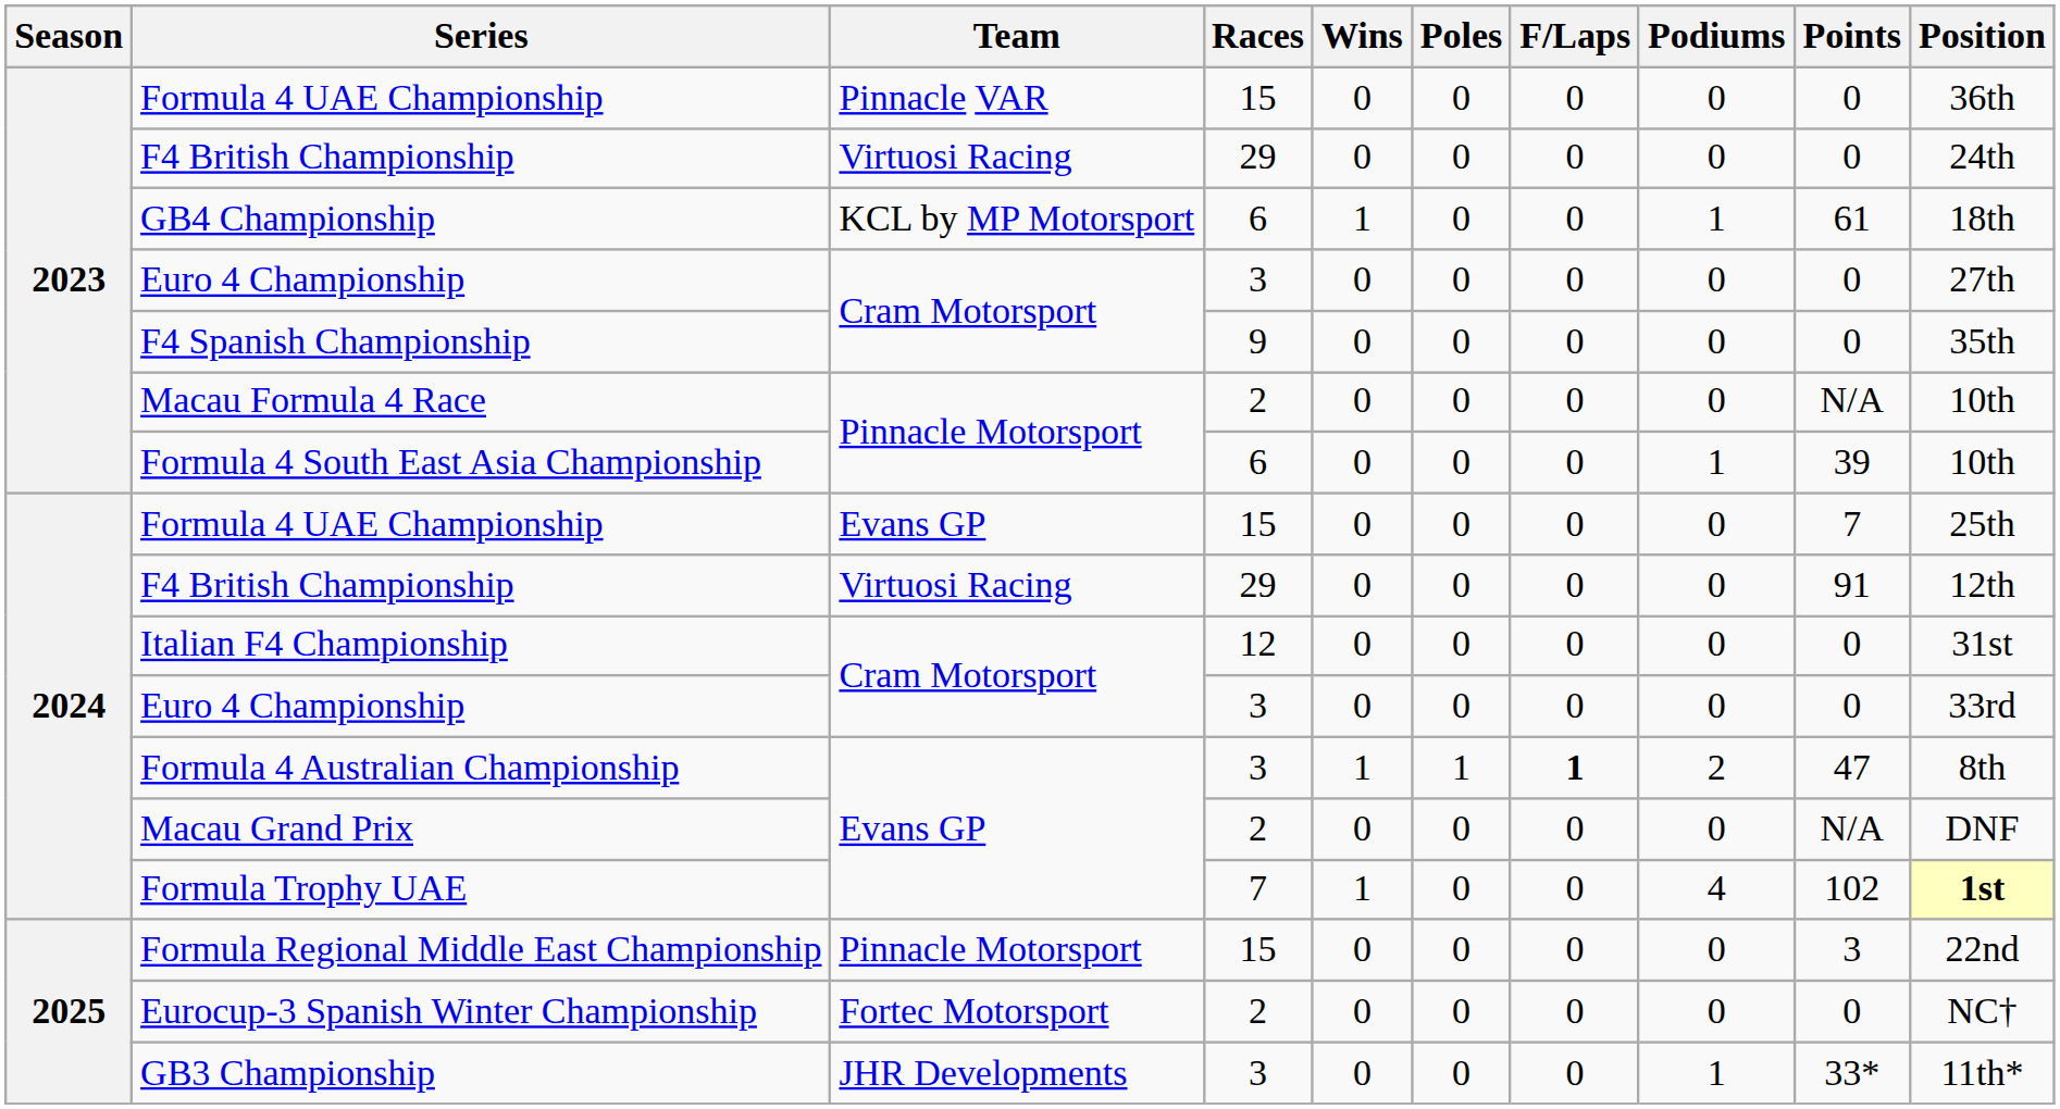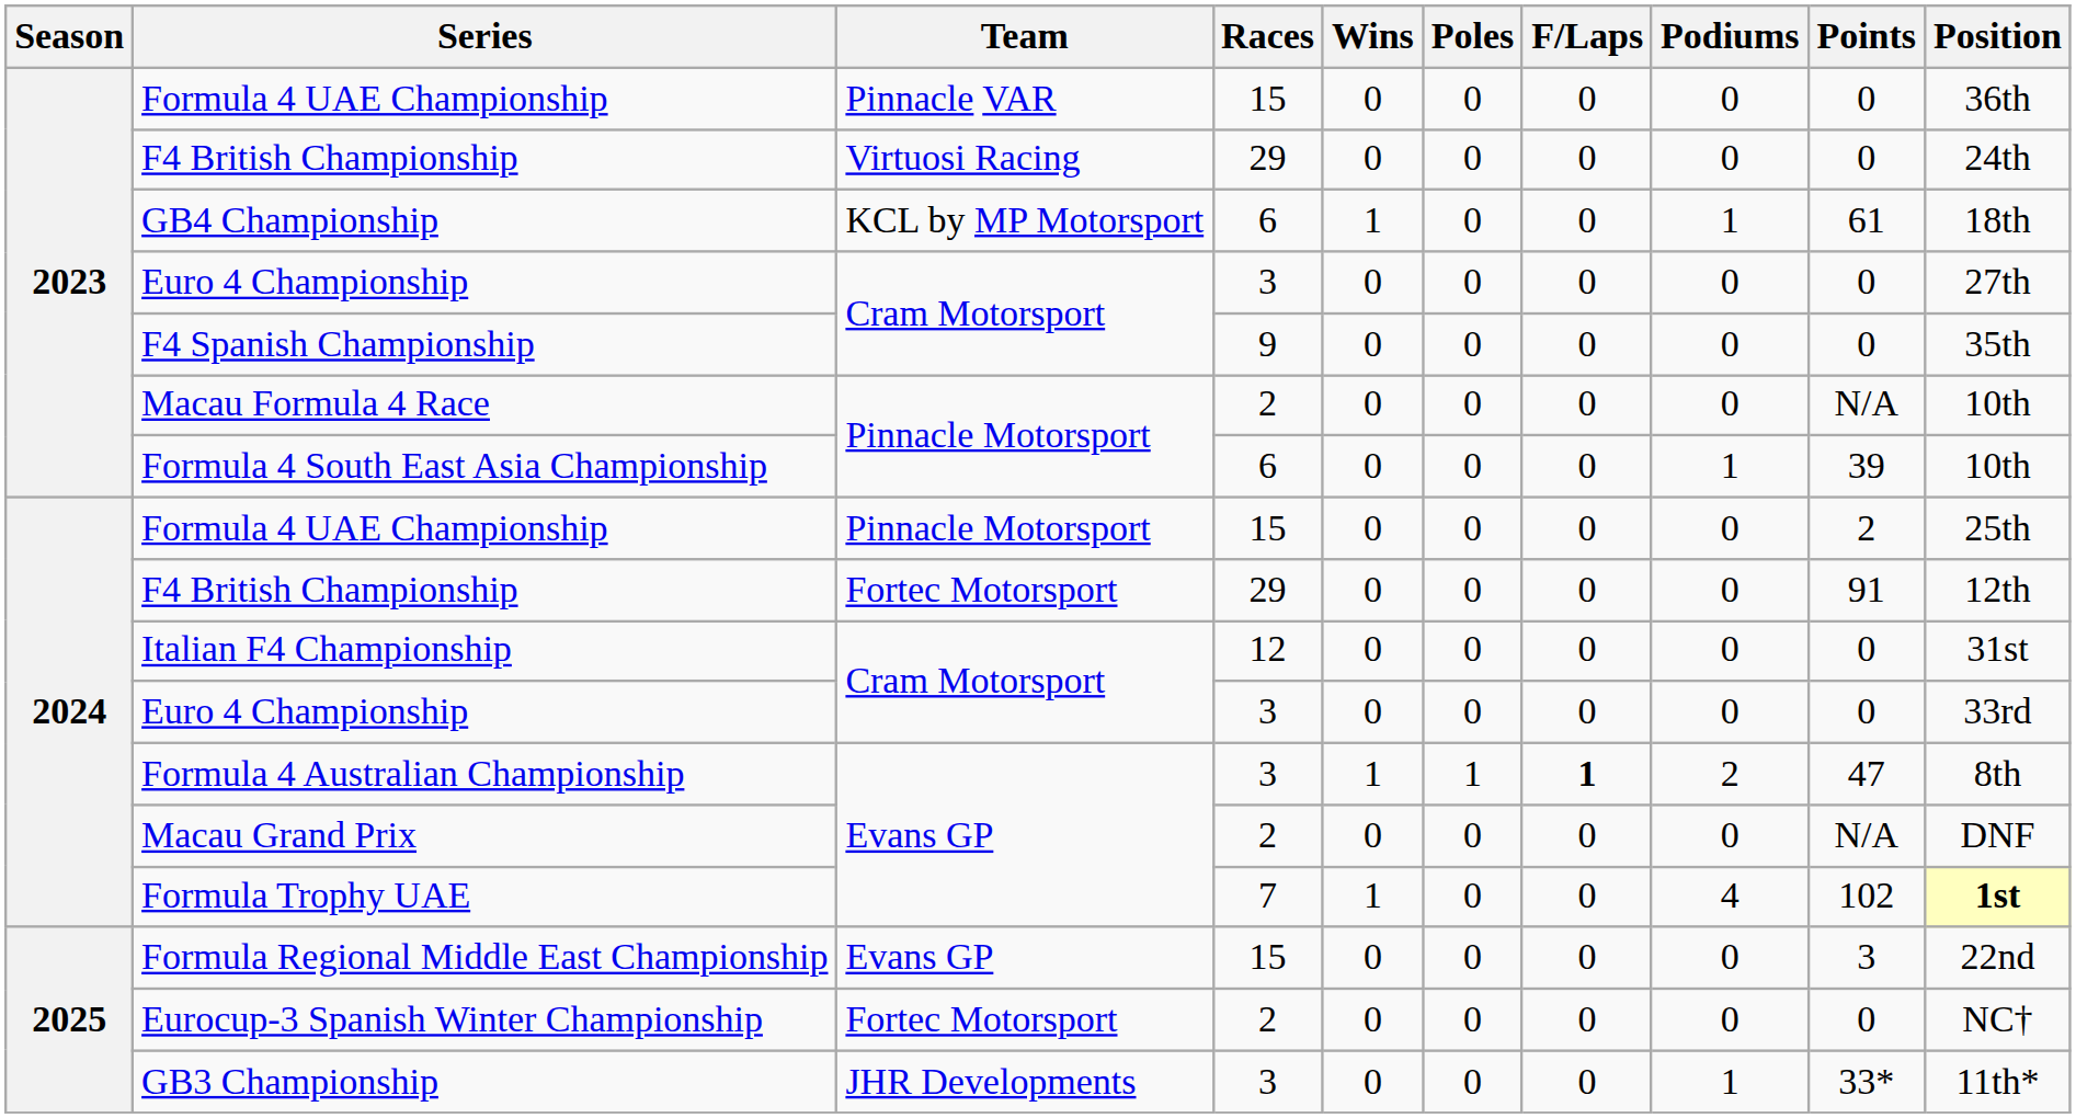 <table class="wikitable" style="font-size: 90%; text-align:center">
 <tr>
 <th>Season</th>
 <th>Series</th>
 <th>Team</th>
 <th>Races</th>
 <th>Wins</th>
 <th>Poles</th>
 <th>F/Laps</th>
 <th>Podiums</th>
 <th>Points</th>
 <th>Position</th>
 </tr>
 <tr>
 <th rowspan="7">2023</th>
 <td align="left"><a href='#'>Formula 4 UAE Championship</a></td>
 <td align="left"><a href='#'>Pinnacle</a> <a href='#'>VAR</a></td>
 <td>15</td>
 <td>0</td>
 <td>0</td>
 <td>0</td>
 <td>0</td>
 <td>0</td>
 <td>36th</td>
 </tr>
 <tr>
 <td align="left"><a href='#'>F4 British Championship</a></td>
 <td align="left"><a href='#'>Virtuosi Racing</a></td>
 <td>29</td>
 <td>0</td>
 <td>0</td>
 <td>0</td>
 <td>0</td>
 <td>0</td>
 <td>24th</td>
 </tr>
 <tr>
 <td align="left"><a href='#'>GB4 Championship</a></td>
 <td align=left>KCL by <a href='#'>MP Motorsport</a></td>
 <td>6</td>
 <td>1</td>
 <td>0</td>
 <td>0</td>
 <td>1</td>
 <td>61</td>
 <td>18th</td>
 </tr>
 <tr>
 <td align="left"><a href='#'>Euro 4 Championship</a></td>
 <td rowspan="2" align="left"><a href='#'>Cram Motorsport</a></td>
 <td>3</td>
 <td>0</td>
 <td>0</td>
 <td>0</td>
 <td>0</td>
 <td>0</td>
 <td>27th</td>
 </tr>
 <tr>
 <td align="left"><a href='#'>F4 Spanish Championship</a></td>
 <td>9</td>
 <td>0</td>
 <td>0</td>
 <td>0</td>
 <td>0</td>
 <td>0</td>
 <td>35th</td>
 </tr>
 <tr>
 <td align="left"><a href='#'>Macau Formula 4 Race</a></td>
 <td rowspan="2" align="left"><a href='#'>Pinnacle Motorsport</a></td>
 <td>2</td>
 <td>0</td>
 <td>0</td>
 <td>0</td>
 <td>0</td>
 <td>N/A</td>
 <td>10th</td>
 </tr>
 <tr>
 <td align="left"><a href='#'>Formula 4 South East Asia Championship</a></td>
 <td>6</td>
 <td>0</td>
 <td>0</td>
 <td>0</td>
 <td>1</td>
 <td>39</td>
 <td>10th</td>
 </tr>
 <tr>
 <th rowspan="7">2024</th>
 <td align="left"><a href='#'>Formula 4 UAE Championship</a></td>
-<td align="left"><a href='#'>Evans GP</a></td>
+<td align="left"><a href='#'>Pinnacle Motorsport</a></td>
 <td>15</td>
 <td>0</td>
 <td>0</td>
 <td>0</td>
 <td>0</td>
-<td>7</td>
+<td>2</td>
 <td>25th</td>
 </tr>
 <tr>
 <td align="left"><a href='#'>F4 British Championship</a></td>
-<td align="left"><a href='#'>Virtuosi Racing</a></td>
+<td align="left"><a href='#'>Fortec Motorsport</a></td>
 <td>29</td>
 <td>0</td>
 <td>0</td>
 <td>0</td>
 <td>0</td>
 <td>91</td>
 <td>12th</td>
 </tr>
 <tr>
 <td align="left"><a href='#'>Italian F4 Championship</a></td>
 <td rowspan="2" align="left"><a href='#'>Cram Motorsport</a></td>
 <td>12</td>
 <td>0</td>
 <td>0</td>
 <td>0</td>
 <td>0</td>
 <td>0</td>
 <td>31st</td>
 </tr>
 <tr>
 <td align="left"><a href='#'>Euro 4 Championship</a></td>
 <td>3</td>
 <td>0</td>
 <td>0</td>
 <td>0</td>
 <td>0</td>
 <td>0</td>
 <td>33rd</td>
 </tr>
 <tr>
 <td align="left"><a href='#'>Formula 4 Australian Championship</a></td>
 <td rowspan="3" align="left"><a href='#'>Evans GP</a></td>
 <td>3</td>
 <td>1</td>
 <td>1</td>
 <td><strong>1</strong></td>
 <td>2</td>
 <td>47</td>
 <td>8th</td>
 </tr>
 <tr>
 <td align="left"><a href='#'>Macau Grand Prix</a></td>
 <td>2</td>
 <td>0</td>
 <td>0</td>
 <td>0</td>
 <td>0</td>
 <td>N/A</td>
 <td>DNF</td>
 </tr>
 <tr>
 <td align="left"><a href='#'>Formula Trophy UAE</a></td>
 <td>7</td>
 <td>1</td>
 <td>0</td>
 <td>0</td>
 <td>4</td>
 <td>102</td>
 <td style="background:#FFFFBF;"><strong>1st</strong></td>
 </tr>
 <tr>
 <th rowspan="3">2025</th>
 <td align="left"><a href='#'>Formula Regional Middle East Championship</a></td>
-<td align="left"><a href='#'>Pinnacle Motorsport</a></td>
+<td align="left"><a href='#'>Evans GP</a></td>
 <td>15</td>
 <td>0</td>
 <td>0</td>
 <td>0</td>
 <td>0</td>
 <td>3</td>
 <td>22nd</td>
 </tr>
 <tr>
 <td align=left><a href='#'>Eurocup-3 Spanish Winter Championship</a></td>
 <td align="left"><a href='#'>Fortec Motorsport</a></td>
 <td>2</td>
 <td>0</td>
 <td>0</td>
 <td>0</td>
 <td>0</td>
 <td>0</td>
 <td>NC†</td>
 </tr>
 <tr>
 <td align=left><a href='#'>GB3 Championship</a></td>
 <td align=left><a href='#'>JHR Developments</a></td>
 <td>3</td>
 <td>0</td>
 <td>0</td>
 <td>0</td>
 <td>1</td>
 <td>33*</td>
 <td>11th*</td>
 </tr>
 </table>
